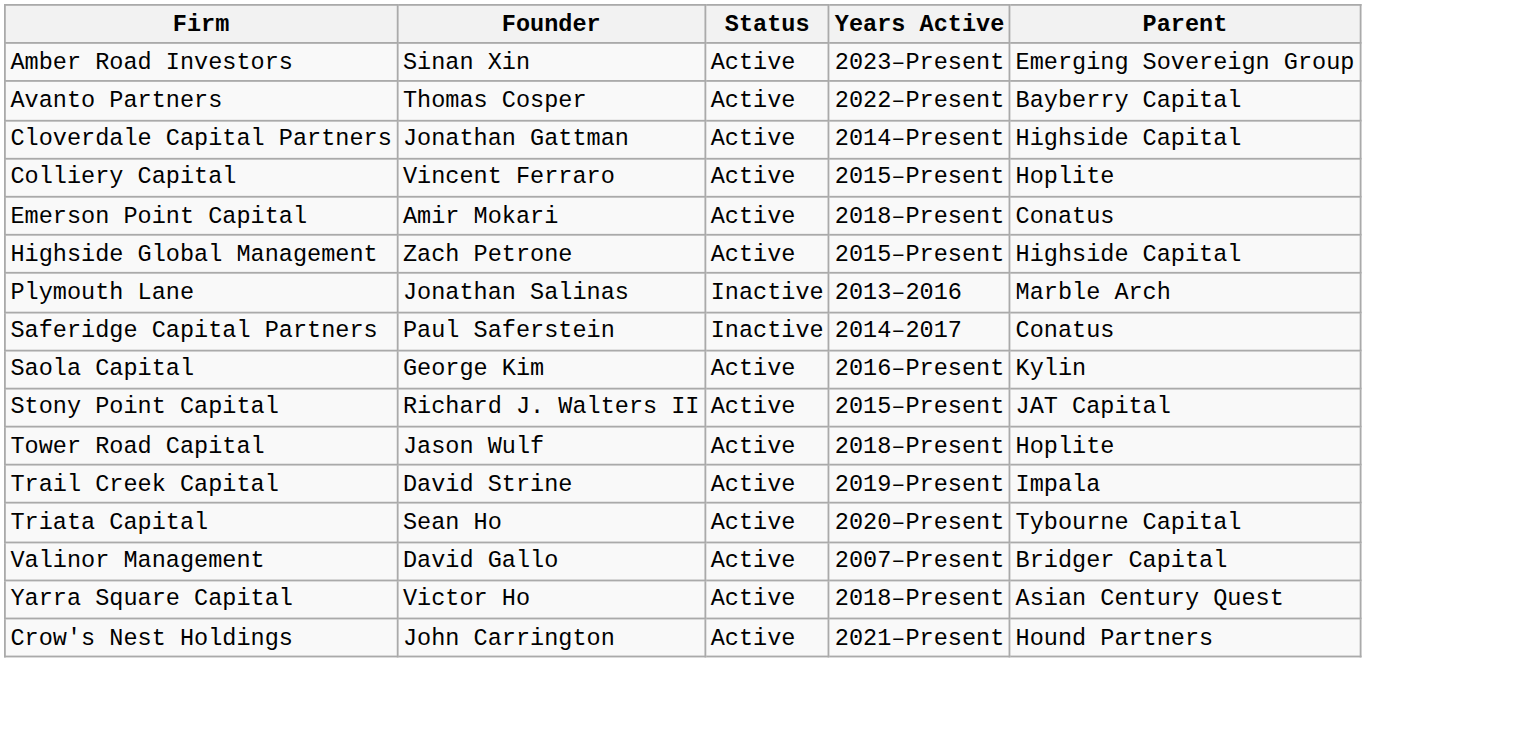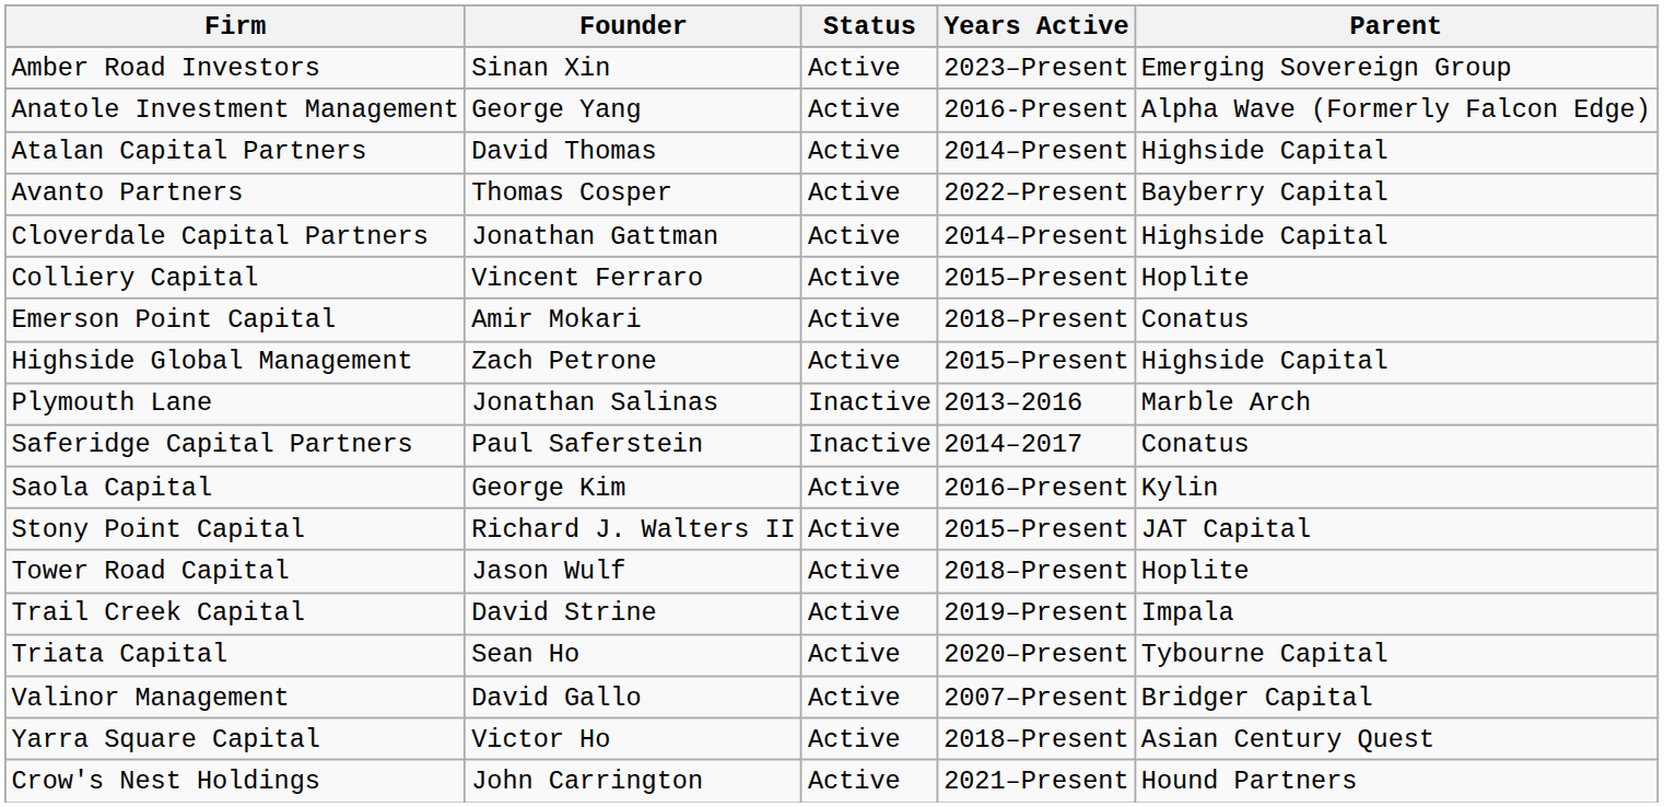 <table class="wikitable sortable">
 <tr>
 <th scope="col">Firm</th>
 <th>Founder</th>
 <th>Status</th>
 <th scope="col">Years Active</th>
 <th>Parent</th>
 </tr>
 <tr>
 <td>Amber Road Investors</td>
 <td>Sinan Xin</td>
 <td>Active</td>
 <td>2023–Present</td>
 <td>Emerging Sovereign Group</td>
+</tr>
+<tr>
+<td>Anatole Investment Management</td>
+<td>George Yang</td>
+<td>Active</td>
+<td>2016-Present</td>
+<td>Alpha Wave (Formerly Falcon Edge)</td>
+</tr>
+<tr>
+<td>Atalan Capital  Partners</td>
+<td>David Thomas</td>
+<td>Active</td>
+<td>2014–Present</td>
+<td>Highside Capital</td>
 </tr>
 <tr>
 <td>Avanto Partners</td>
 <td>Thomas Cosper</td>
 <td>Active</td>
 <td>2022–Present</td>
 <td>Bayberry Capital</td>
 </tr>
 <tr>
 <td>Cloverdale Capital Partners</td>
 <td>Jonathan Gattman</td>
 <td>Active</td>
 <td>2014–Present</td>
 <td>Highside Capital</td>
 </tr>
 <tr>
 <td>Colliery Capital</td>
 <td>Vincent Ferraro</td>
 <td>Active</td>
 <td>2015–Present</td>
 <td>Hoplite</td>
 </tr>
 <tr>
 <td>Emerson Point Capital</td>
 <td>Amir Mokari</td>
 <td>Active</td>
 <td>2018–Present</td>
 <td>Conatus</td>
 </tr>
 <tr>
 <td>Highside Global Management</td>
 <td>Zach Petrone</td>
 <td>Active</td>
 <td>2015–Present</td>
 <td>Highside Capital</td>
 </tr>
 <tr>
 <td>Plymouth Lane</td>
 <td>Jonathan Salinas</td>
 <td>Inactive</td>
 <td>2013–2016</td>
 <td>Marble Arch</td>
 </tr>
 <tr>
 <td>Saferidge Capital Partners</td>
 <td>Paul Saferstein</td>
 <td>Inactive</td>
 <td>2014–2017</td>
 <td>Conatus</td>
 </tr>
 <tr>
 <td>Saola Capital</td>
 <td>George Kim</td>
 <td>Active</td>
 <td>2016–Present</td>
 <td>Kylin</td>
 </tr>
 <tr>
 <td>Stony Point Capital</td>
 <td>Richard J. Walters II</td>
 <td>Active</td>
 <td>2015–Present</td>
 <td>JAT Capital</td>
 </tr>
 <tr>
 <td>Tower Road Capital</td>
 <td>Jason Wulf</td>
 <td>Active</td>
 <td>2018–Present</td>
 <td>Hoplite</td>
 </tr>
 <tr>
 <td>Trail Creek Capital</td>
 <td>David Strine</td>
 <td>Active</td>
 <td>2019–Present</td>
 <td>Impala</td>
 </tr>
 <tr>
 <td>Triata Capital</td>
 <td>Sean Ho</td>
 <td>Active</td>
 <td>2020–Present</td>
 <td>Tybourne Capital</td>
 </tr>
 <tr>
 <td>Valinor Management</td>
 <td>David Gallo</td>
 <td>Active</td>
 <td>2007–Present</td>
 <td>Bridger Capital</td>
 </tr>
 <tr>
 <td>Yarra Square Capital</td>
 <td>Victor Ho</td>
 <td>Active</td>
 <td>2018–Present</td>
 <td>Asian Century Quest</td>
 </tr>
 <tr>
 <td>Crow's Nest Holdings</td>
 <td>John Carrington</td>
 <td>Active</td>
 <td>2021–Present</td>
 <td>Hound Partners</td>
 </tr>
 </table>
